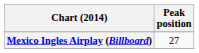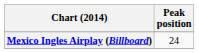 <table class="wikitable sortable plainrowheaders">
 <tr>
 <th>Chart (2014)</th>
 <th>Peak<br>position</th>
 </tr>
 <tr>
 </tr>
 <tr>
 </tr>
 <tr>
 </tr>
 <tr>
 <th scope="row"><a href='#'>Mexico Ingles Airplay</a> (<a href='#'><em>Billboard</em></a>)</th>
-<td align="center">27</td>
+<td align="center">24</td>
 </tr>
 <tr>
 </tr>
 <tr>
 </tr>
 <tr>
 </tr>
 </table>
